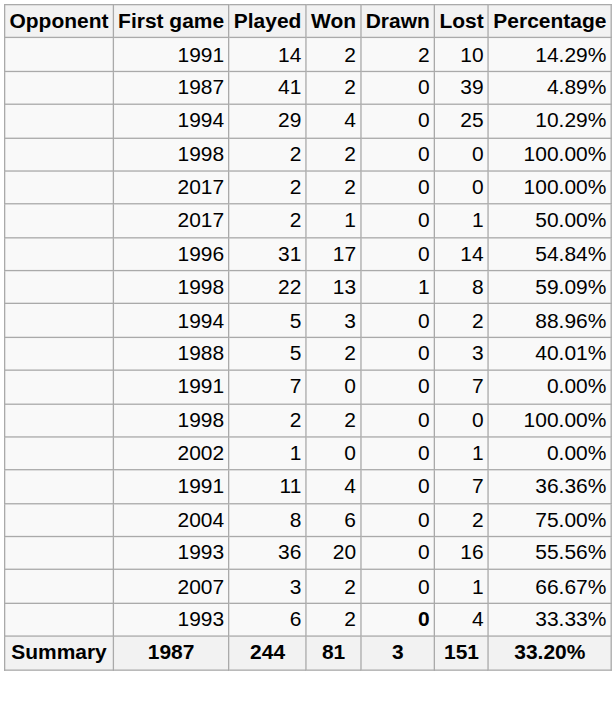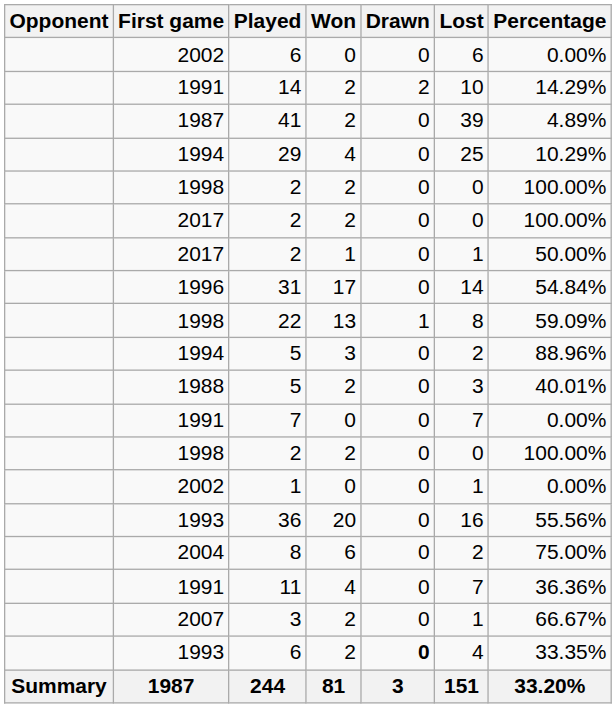 <table class="wikitable sortable">
 <tr style="text-align:right; text-align:left;">
 <th>Opponent</th>
 <th>First game</th>
 <th>Played</th>
 <th>Won</th>
 <th>Drawn</th>
 <th>Lost</th>
 <th>Percentage</th>
+</tr>
+<tr style="text-align:right;">
+<td style="text-align: left;"></td>
+<td>2002</td>
+<td>6</td>
+<td>0</td>
+<td>0</td>
+<td>6</td>
+<td>0.00%</td>
 </tr>
 <tr style="text-align:right;">
 <td style="text-align: left;"></td>
 <td>1991</td>
 <td>14</td>
 <td>2</td>
 <td>2</td>
 <td>10</td>
 <td>14.29%</td>
 </tr>
 <tr style="text-align:right;">
 <td style="text-align: left;"></td>
 <td>1987</td>
 <td>41</td>
 <td>2</td>
 <td>0</td>
 <td>39</td>
 <td>4.89%</td>
 </tr>
 <tr style="text-align:right;">
 <td style="text-align: left;"></td>
 <td>1994</td>
 <td>29</td>
 <td>4</td>
 <td>0</td>
 <td>25</td>
 <td>10.29%</td>
 </tr>
 <tr style="text-align:right;">
 <td style="text-align: left;"></td>
 <td>1998</td>
 <td>2</td>
 <td>2</td>
 <td>0</td>
 <td>0</td>
 <td>100.00%</td>
 </tr>
 <tr style="text-align:right;">
 <td style="text-align: left;"></td>
 <td>2017</td>
 <td>2</td>
 <td>2</td>
 <td>0</td>
 <td>0</td>
 <td>100.00%</td>
 </tr>
 <tr style="text-align:right;">
 <td style="text-align: left;"></td>
 <td>2017</td>
 <td>2</td>
 <td>1</td>
 <td>0</td>
 <td>1</td>
 <td>50.00%</td>
 </tr>
 <tr style="text-align:right;">
 <td style="text-align: left;"></td>
 <td>1996</td>
 <td>31</td>
 <td>17</td>
 <td>0</td>
 <td>14</td>
 <td>54.84%</td>
 </tr>
 <tr style="text-align:right;">
 <td style="text-align: left;"></td>
 <td>1998</td>
 <td>22</td>
 <td>13</td>
 <td>1</td>
 <td>8</td>
 <td>59.09%</td>
 </tr>
 <tr style="text-align:right;">
 <td style="text-align: left;"></td>
 <td>1994</td>
 <td>5</td>
 <td>3</td>
 <td>0</td>
 <td>2</td>
 <td>88.96%</td>
 </tr>
 <tr style="text-align:right;">
 <td style="text-align: left;"></td>
 <td>1988</td>
 <td>5</td>
 <td>2</td>
 <td>0</td>
 <td>3</td>
 <td>40.01%</td>
 </tr>
 <tr style="text-align:right;">
 <td style="text-align: left;"></td>
 <td>1991</td>
 <td>7</td>
 <td>0</td>
 <td>0</td>
 <td>7</td>
 <td>0.00%</td>
 </tr>
 <tr style="text-align:right;">
 <td style="text-align: left;"></td>
 <td>1998</td>
 <td>2</td>
 <td>2</td>
 <td>0</td>
 <td>0</td>
 <td>100.00%</td>
 </tr>
 <tr style="text-align:right;">
 <td style="text-align: left;"></td>
 <td>2002</td>
 <td>1</td>
 <td>0</td>
 <td>0</td>
 <td>1</td>
 <td>0.00%</td>
 </tr>
 <tr style="text-align:right;">
 <td style="text-align: left;"></td>
-<td>1991</td>
-<td>11</td>
-<td>4</td>
+<td>1993</td>
+<td>36</td>
+<td>20</td>
 <td>0</td>
-<td>7</td>
-<td>36.36%</td>
+<td>16</td>
+<td>55.56%</td>
 </tr>
 <tr style="text-align:right;">
 <td style="text-align: left;"></td>
 <td>2004</td>
 <td>8</td>
 <td>6</td>
 <td>0</td>
 <td>2</td>
 <td>75.00%</td>
 </tr>
 <tr style="text-align:right;">
 <td style="text-align: left;"></td>
-<td>1993</td>
-<td>36</td>
-<td>20</td>
+<td>1991</td>
+<td>11</td>
+<td>4</td>
 <td>0</td>
-<td>16</td>
-<td>55.56%</td>
+<td>7</td>
+<td>36.36%</td>
 </tr>
 <tr style="text-align:right;">
 <td style="text-align: left;"></td>
 <td>2007</td>
 <td>3</td>
 <td>2</td>
 <td>0</td>
 <td>1</td>
 <td>66.67%</td>
 </tr>
 <tr style="text-align:right;">
 <td style="text-align: left;"></td>
 <td>1993</td>
 <td>6</td>
 <td>2</td>
 <td><strong>0</strong></td>
 <td>4</td>
-<td>33.33%</td>
+<td>33.35%</td>
 </tr>
 <tr style="text-align:right;">
 <th>Summary</th>
 <th>1987</th>
 <th>244</th>
 <th>81</th>
 <th>3</th>
 <th>151</th>
 <th>33.20%</th>
 </tr>
 </table>
